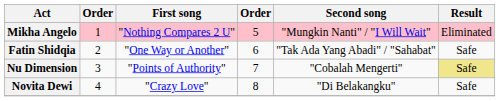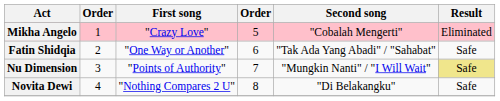 <table class="wikitable plainrowheaders" style="text-align:center;">
 <tr>
 <th scope="col">Act</th>
 <th scope="col">Order</th>
 <th scope="col">First song</th>
 <th scope="col">Order</th>
 <th scope="col">Second song</th>
 <th scope="col">Result</th>
 </tr>
 <tr style="background:pink">
 <th scope="row">Mikha Angelo</th>
 <td>1</td>
-<td>"<a href='#'>Nothing Compares 2 U</a>"</td>
+<td>"<a href='#'>Crazy Love</a>"</td>
 <td>5</td>
-<td>"Mungkin Nanti" / "<a href='#'>I Will Wait</a>"</td>
+<td>"Cobalah Mengerti"</td>
 <td>Eliminated</td>
 </tr>
 <tr>
 <th scope="row">Fatin Shidqia</th>
 <td>2</td>
 <td>"<a href='#'>One Way or Another</a>"</td>
 <td>6</td>
 <td>"Tak Ada Yang Abadi" / "Sahabat"</td>
 <td>Safe</td>
 </tr>
 <tr>
 <th scope="row">Nu Dimension</th>
 <td>3</td>
 <td>"<a href='#'>Points of Authority</a>"</td>
 <td>7</td>
-<td>"Cobalah Mengerti"</td>
+<td>"Mungkin Nanti" / "<a href='#'>I Will Wait</a>"</td>
 <td style="background: khaki;">Safe</td>
 </tr>
 <tr>
 <th scope="row">Novita Dewi</th>
 <td>4</td>
-<td>"<a href='#'>Crazy Love</a>"</td>
+<td>"<a href='#'>Nothing Compares 2 U</a>"</td>
 <td>8</td>
 <td>"Di Belakangku"</td>
 <td>Safe</td>
 </tr>
 <tr>
 </tr>
 </table>
